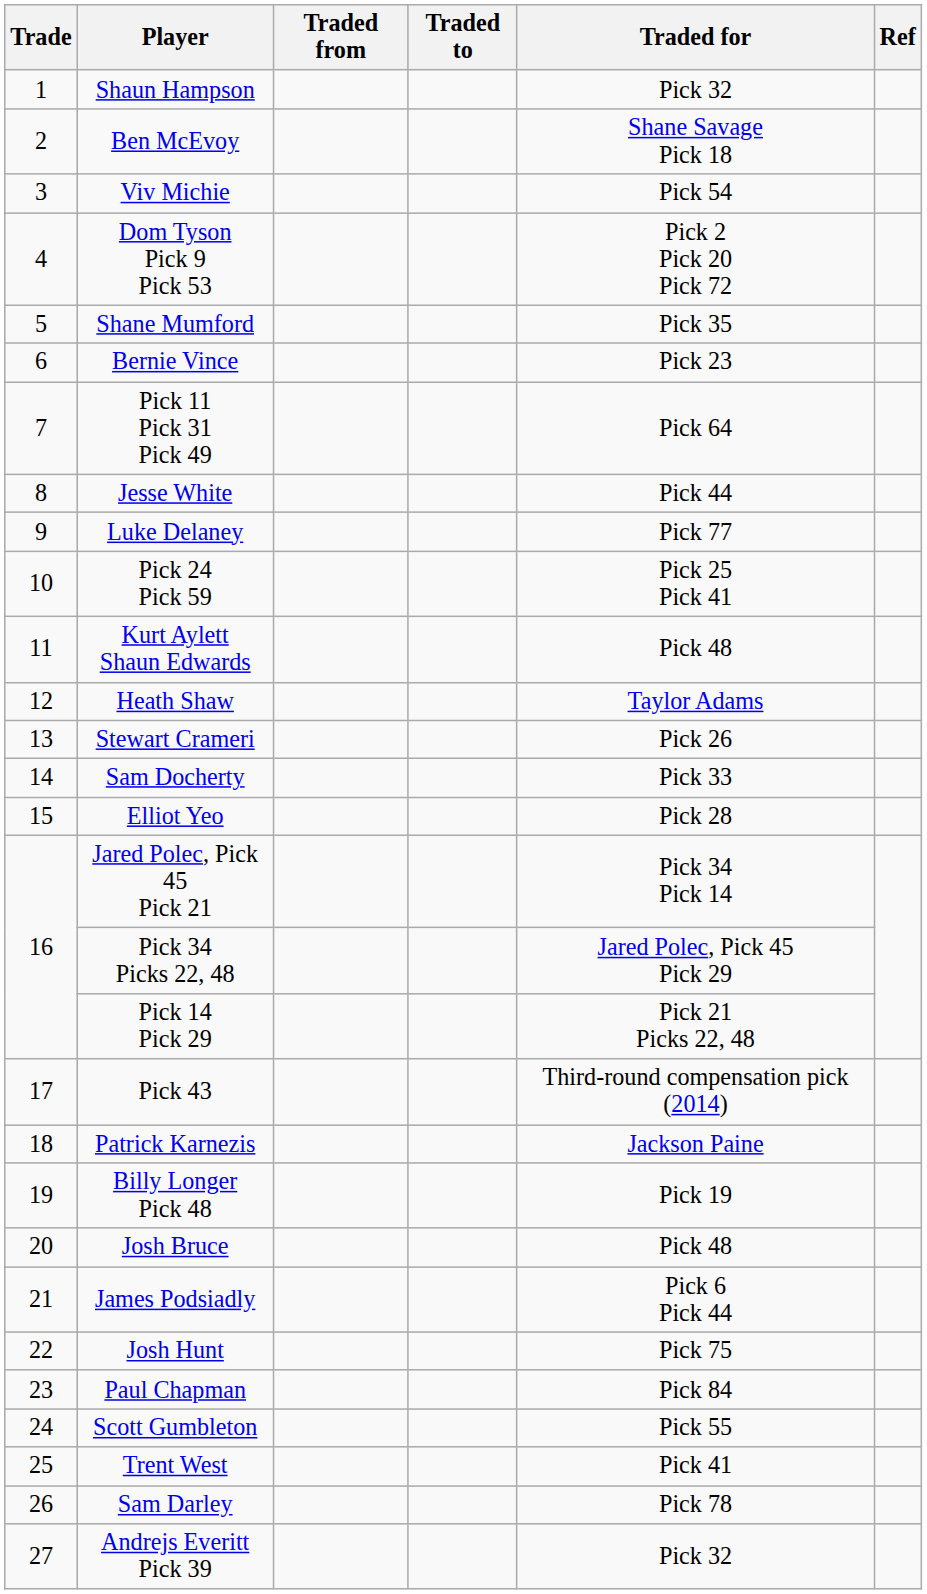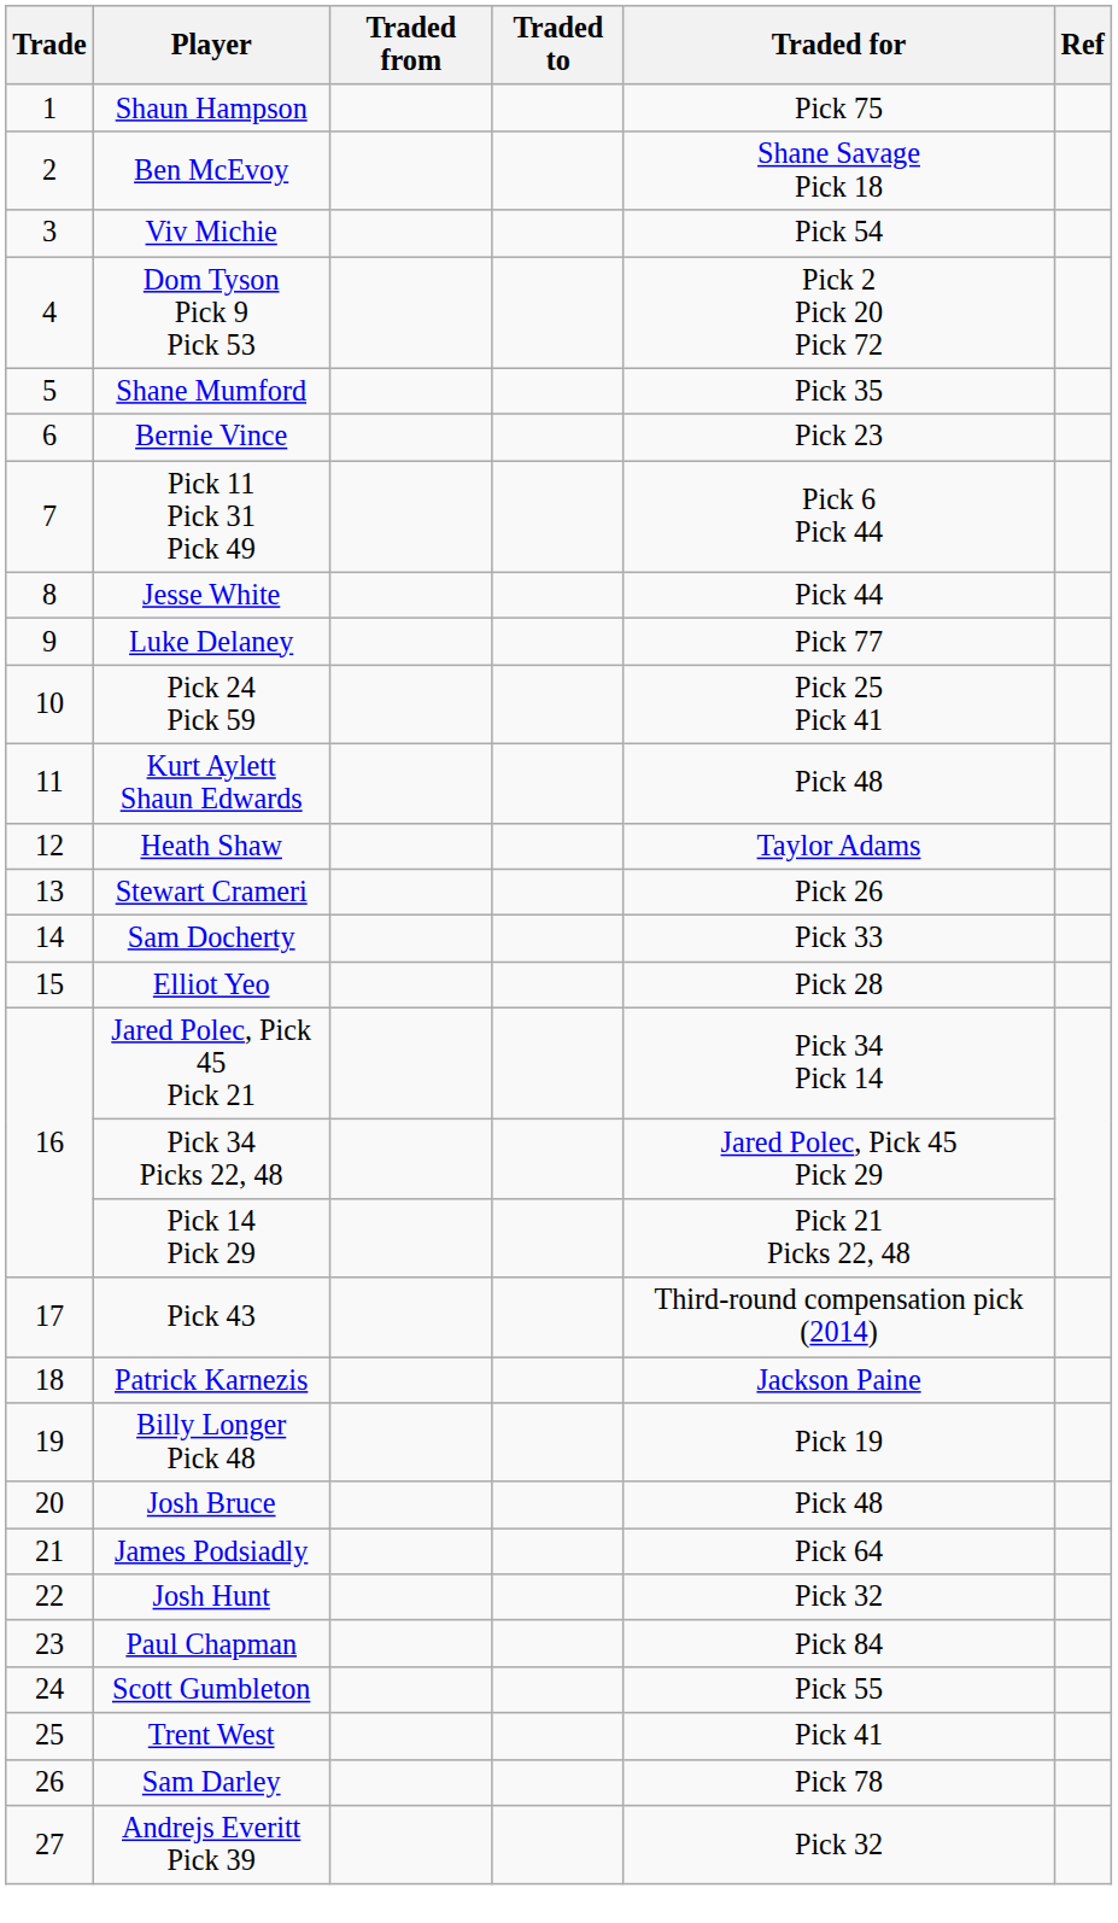 <table class="wikitable plainrowheaders sortable" style="text-align:center">
 <tr>
 <th scope="col">Trade</th>
 <th scope="col">Player</th>
 <th scope="col">Traded from</th>
 <th scope="col">Traded to</th>
 <th scope="col">Traded for</th>
 <th scope="col">Ref</th>
 </tr>
 <tr>
 <td>1</td>
 <td><a href='#'>Shaun Hampson</a></td>
 <td></td>
 <td></td>
-<td>Pick 32</td>
+<td>Pick 75</td>
 <td></td>
 </tr>
 <tr>
 <td>2</td>
 <td><a href='#'>Ben McEvoy</a></td>
 <td></td>
 <td></td>
 <td><a href='#'>Shane Savage</a><br>Pick 18</td>
 <td></td>
 </tr>
 <tr>
 <td>3</td>
 <td><a href='#'>Viv Michie</a></td>
 <td></td>
 <td></td>
 <td>Pick 54</td>
 <td></td>
 </tr>
 <tr>
 <td>4</td>
 <td><a href='#'>Dom Tyson</a><br>Pick 9<br>Pick 53</td>
 <td></td>
 <td></td>
 <td>Pick 2<br>Pick 20<br>Pick 72</td>
 <td></td>
 </tr>
 <tr>
 <td>5</td>
 <td><a href='#'>Shane Mumford</a></td>
 <td></td>
 <td></td>
 <td>Pick 35</td>
 <td></td>
 </tr>
 <tr>
 <td>6</td>
 <td><a href='#'>Bernie Vince</a></td>
 <td></td>
 <td></td>
 <td>Pick 23</td>
 <td></td>
 </tr>
 <tr>
 <td>7</td>
 <td>Pick 11<br>Pick 31<br>Pick 49</td>
 <td></td>
 <td></td>
-<td>Pick 64</td>
+<td>Pick 6<br>Pick 44</td>
 <td></td>
 </tr>
 <tr>
 <td>8</td>
 <td><a href='#'>Jesse White</a></td>
 <td></td>
 <td></td>
 <td>Pick 44</td>
 <td></td>
 </tr>
 <tr>
 <td>9</td>
 <td><a href='#'>Luke Delaney</a></td>
 <td></td>
 <td></td>
 <td>Pick 77</td>
 <td></td>
 </tr>
 <tr>
 <td>10</td>
 <td>Pick 24 <br> Pick 59</td>
 <td></td>
 <td></td>
 <td>Pick 25<br>Pick 41</td>
 <td></td>
 </tr>
 <tr>
 <td>11</td>
 <td><a href='#'>Kurt Aylett</a><br><a href='#'>Shaun Edwards</a></td>
 <td></td>
 <td></td>
 <td>Pick 48</td>
 <td></td>
 </tr>
 <tr>
 <td>12</td>
 <td><a href='#'>Heath Shaw</a></td>
 <td></td>
 <td></td>
 <td><a href='#'>Taylor Adams</a></td>
 <td></td>
 </tr>
 <tr>
 <td>13</td>
 <td><a href='#'>Stewart Crameri</a></td>
 <td></td>
 <td></td>
 <td>Pick 26</td>
 <td></td>
 </tr>
 <tr>
 <td>14</td>
 <td><a href='#'>Sam Docherty</a></td>
 <td></td>
 <td></td>
 <td>Pick 33</td>
 <td></td>
 </tr>
 <tr>
 <td>15</td>
 <td><a href='#'>Elliot Yeo</a></td>
 <td></td>
 <td></td>
 <td>Pick 28</td>
 <td></td>
 </tr>
 <tr>
 <td rowspan="3">16</td>
 <td><a href='#'>Jared Polec</a>, Pick 45<br>Pick 21</td>
 <td><br></td>
 <td></td>
 <td>Pick 34<br>Pick 14</td>
 <td rowspan="3"></td>
 </tr>
 <tr>
 <td>Pick 34<br>Picks 22, 48</td>
 <td><br></td>
 <td></td>
 <td><a href='#'>Jared Polec</a>, Pick 45<br>Pick 29</td>
 </tr>
 <tr>
 <td>Pick 14<br>Pick 29</td>
 <td><br></td>
 <td></td>
 <td>Pick 21<br>Picks 22, 48</td>
 </tr>
 <tr>
 <td>17</td>
 <td>Pick 43</td>
 <td></td>
 <td></td>
 <td>Third-round compensation pick (<a href='#'>2014</a>)</td>
 <td></td>
 </tr>
 <tr>
 <td>18</td>
 <td><a href='#'>Patrick Karnezis</a></td>
 <td></td>
 <td></td>
 <td><a href='#'>Jackson Paine</a></td>
 <td></td>
 </tr>
 <tr>
 <td>19</td>
 <td><a href='#'>Billy Longer</a><br>Pick 48</td>
 <td></td>
 <td></td>
 <td>Pick 19</td>
 <td></td>
 </tr>
 <tr>
 <td>20</td>
 <td><a href='#'>Josh Bruce</a></td>
 <td></td>
 <td></td>
 <td>Pick 48</td>
 <td></td>
 </tr>
 <tr>
 <td>21</td>
 <td><a href='#'>James Podsiadly</a></td>
 <td></td>
 <td></td>
-<td>Pick 6<br>Pick 44</td>
+<td>Pick 64</td>
 <td></td>
 </tr>
 <tr>
 <td>22</td>
 <td><a href='#'>Josh Hunt</a></td>
 <td></td>
 <td></td>
-<td>Pick 75</td>
+<td>Pick 32</td>
 <td></td>
 </tr>
 <tr>
 <td>23</td>
 <td><a href='#'>Paul Chapman</a></td>
 <td></td>
 <td></td>
 <td>Pick 84</td>
 <td></td>
 </tr>
 <tr>
 <td>24</td>
 <td><a href='#'>Scott Gumbleton</a></td>
 <td></td>
 <td></td>
 <td>Pick 55</td>
 <td></td>
 </tr>
 <tr>
 <td>25</td>
 <td><a href='#'>Trent West</a></td>
 <td></td>
 <td></td>
 <td>Pick 41</td>
 <td></td>
 </tr>
 <tr>
 <td>26</td>
 <td><a href='#'>Sam Darley</a></td>
 <td></td>
 <td></td>
 <td>Pick 78</td>
 <td></td>
 </tr>
 <tr>
 <td>27</td>
 <td><a href='#'>Andrejs Everitt</a><br>Pick 39</td>
 <td></td>
 <td></td>
 <td>Pick 32</td>
 <td></td>
 </tr>
 </table>
